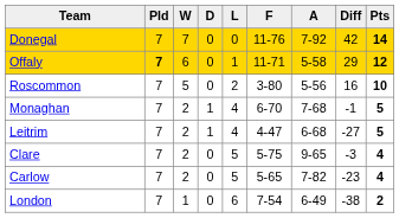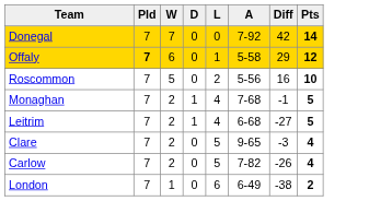 <table style=border-collapse:collapse border=1 cellspacing=0 cellpadding=5>
 <tr align=center bgcolor=#efefef>
 <th width=165>Team</th>
 <th width=20>Pld</th>
 <th width=20>W</th>
 <th width=20>D</th>
 <th width=20>L</th>
-<th width=45>F</th>
 <th width=45>A</th>
 <th width=20>Diff</th>
 <th width=20>Pts</th>
 </tr>
 <tr align=center style= "background:gold;">
 <td style="text-align:left"><a href='#'>Donegal</a></td>
 <td>7</td>
 <td>7</td>
 <td>0</td>
 <td>0</td>
-<td>11-76</td>
 <td>7-92</td>
 <td>42</td>
 <td><strong>14</strong></td>
 </tr>
 <tr align=center style= "background:gold;">
 <td style="text-align:left"><a href='#'>Offaly</a></td>
 <td><strong>7</strong></td>
 <td>6</td>
 <td>0</td>
 <td>1</td>
-<td>11-71</td>
 <td>5-58</td>
 <td>29</td>
 <td><strong>12</strong></td>
 </tr>
 <tr align=center style= "">
 <td style="text-align:left"><a href='#'>Roscommon</a></td>
 <td>7</td>
 <td>5</td>
 <td>0</td>
 <td>2</td>
-<td>3-80</td>
 <td>5-56</td>
 <td>16</td>
 <td><strong>10</strong></td>
 </tr>
 <tr align=center style= "">
 <td style="text-align:left"><a href='#'>Monaghan</a></td>
 <td>7</td>
 <td>2</td>
 <td>1</td>
 <td>4</td>
-<td>6-70</td>
 <td>7-68</td>
 <td>-1</td>
 <td><strong>5</strong></td>
 </tr>
 <tr align=center style= "">
 <td style="text-align:left"><a href='#'>Leitrim</a></td>
 <td>7</td>
 <td>2</td>
 <td>1</td>
 <td>4</td>
-<td>4-47</td>
 <td>6-68</td>
 <td>-27</td>
 <td><strong>5</strong></td>
 </tr>
 <tr align=center style= "">
 <td style="text-align:left"><a href='#'>Clare</a></td>
 <td>7</td>
 <td>2</td>
 <td>0</td>
 <td>5</td>
-<td>5-75</td>
 <td>9-65</td>
 <td>-3</td>
 <td><strong>4</strong></td>
 </tr>
 <tr align=center style= "">
 <td style="text-align:left"><a href='#'>Carlow</a></td>
 <td>7</td>
 <td>2</td>
 <td>0</td>
 <td>5</td>
-<td>5-65</td>
 <td>7-82</td>
-<td>-23</td>
+<td>-26</td>
 <td><strong>4</strong></td>
 </tr>
 <tr align=center style= "">
 <td style="text-align:left"><a href='#'>London</a></td>
 <td>7</td>
 <td>1</td>
 <td>0</td>
 <td>6</td>
-<td>7-54</td>
 <td>6-49</td>
 <td>-38</td>
 <td><strong>2</strong></td>
 </tr>
 </table>
